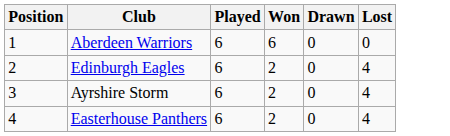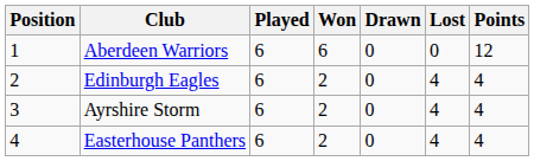 <table class="wikitable">
 <tr>
 <th>Position</th>
 <th>Club</th>
 <th>Played</th>
 <th>Won</th>
 <th>Drawn</th>
 <th>Lost</th>
+<th>Points</th>
 </tr>
 <tr>
 <td>1</td>
 <td><a href='#'>Aberdeen Warriors</a></td>
 <td>6</td>
 <td>6</td>
 <td>0</td>
 <td>0</td>
+<td>12</td>
 </tr>
 <tr>
 <td>2</td>
 <td><a href='#'>Edinburgh Eagles</a></td>
 <td>6</td>
 <td>2</td>
 <td>0</td>
+<td>4</td>
 <td>4</td>
 </tr>
 <tr>
 <td>3</td>
 <td>Ayrshire Storm</td>
 <td>6</td>
 <td>2</td>
 <td>0</td>
 <td>4</td>
+<td>4</td>
 </tr>
 <tr>
 <td>4</td>
 <td><a href='#'>Easterhouse Panthers</a></td>
 <td>6</td>
 <td>2</td>
 <td>0</td>
 <td>4</td>
+<td>4</td>
 </tr>
 </table>
